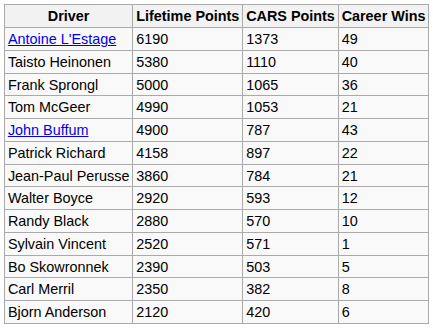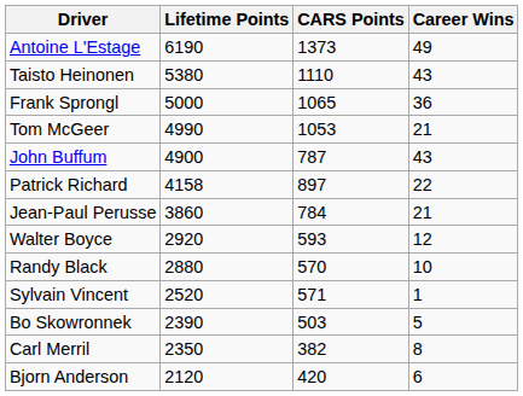 <table class="wikitable" style="font-size: 90%;">
 <tr>
 <th>Driver</th>
 <th>Lifetime Points</th>
 <th>CARS Points</th>
 <th>Career Wins</th>
 </tr>
 <tr>
 <td><a href='#'>Antoine L'Estage</a></td>
 <td>6190</td>
 <td>1373</td>
 <td>49</td>
 </tr>
 <tr>
 <td>Taisto Heinonen</td>
 <td>5380</td>
 <td>1110</td>
-<td>40</td>
+<td>43</td>
 </tr>
 <tr>
 <td>Frank Sprongl</td>
 <td>5000</td>
 <td>1065</td>
 <td>36</td>
 </tr>
 <tr>
 <td>Tom McGeer</td>
 <td>4990</td>
 <td>1053</td>
 <td>21</td>
 </tr>
 <tr>
 <td><a href='#'>John Buffum</a></td>
 <td>4900</td>
 <td>787</td>
 <td>43</td>
 </tr>
 <tr>
 <td>Patrick Richard</td>
 <td>4158</td>
 <td>897</td>
 <td>22</td>
 </tr>
 <tr>
 <td>Jean-Paul Perusse</td>
 <td>3860</td>
 <td>784</td>
 <td>21</td>
 </tr>
 <tr>
 <td>Walter Boyce</td>
 <td>2920</td>
 <td>593</td>
 <td>12</td>
 </tr>
 <tr>
 <td>Randy Black</td>
 <td>2880</td>
 <td>570</td>
 <td>10</td>
 </tr>
 <tr>
 <td>Sylvain Vincent</td>
 <td>2520</td>
 <td>571</td>
 <td>1</td>
 </tr>
 <tr>
 <td>Bo Skowronnek</td>
 <td>2390</td>
 <td>503</td>
 <td>5</td>
 </tr>
 <tr>
 <td>Carl Merril</td>
 <td>2350</td>
 <td>382</td>
 <td>8</td>
 </tr>
 <tr>
 <td>Bjorn Anderson</td>
 <td>2120</td>
 <td>420</td>
 <td>6</td>
 </tr>
 <tr>
 </tr>
 </table>
